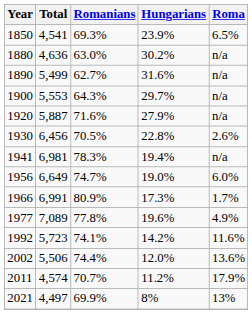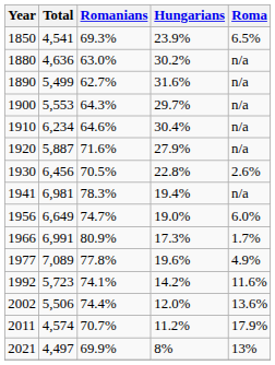 <table class="wikitable" style="border-collapse:collapse;">
 <tr>
 <th>Year</th>
 <th>Total</th>
 <th><a href='#'>Romanians</a></th>
 <th><a href='#'>Hungarians</a></th>
 <th><a href='#'>Roma</a></th>
 </tr>
 <tr>
 <td>1850</td>
 <td>4,541</td>
 <td>69.3%</td>
 <td>23.9%</td>
 <td>6.5%</td>
 </tr>
 <tr>
 <td>1880</td>
 <td>4,636</td>
 <td>63.0%</td>
 <td>30.2%</td>
 <td>n/a</td>
 </tr>
 <tr>
 <td>1890</td>
 <td>5,499</td>
 <td>62.7%</td>
 <td>31.6%</td>
 <td>n/a</td>
 </tr>
 <tr>
 <td>1900</td>
 <td>5,553</td>
 <td>64.3%</td>
 <td>29.7%</td>
+<td>n/a</td>
+</tr>
+<tr>
+<td>1910</td>
+<td>6,234</td>
+<td>64.6%</td>
+<td>30.4%</td>
 <td>n/a</td>
 </tr>
 <tr>
 <td>1920</td>
 <td>5,887</td>
 <td>71.6%</td>
 <td>27.9%</td>
 <td>n/a</td>
 </tr>
 <tr>
 <td>1930</td>
 <td>6,456</td>
 <td>70.5%</td>
 <td>22.8%</td>
 <td>2.6%</td>
 </tr>
 <tr>
 <td>1941</td>
 <td>6,981</td>
 <td>78.3%</td>
 <td>19.4%</td>
 <td>n/a</td>
 </tr>
 <tr>
 <td>1956</td>
 <td>6,649</td>
 <td>74.7%</td>
 <td>19.0%</td>
 <td>6.0%</td>
 </tr>
 <tr>
 <td>1966</td>
 <td>6,991</td>
 <td>80.9%</td>
 <td>17.3%</td>
 <td>1.7%</td>
 </tr>
 <tr>
 <td>1977</td>
 <td>7,089</td>
 <td>77.8%</td>
 <td>19.6%</td>
 <td>4.9%</td>
 </tr>
 <tr>
 <td>1992</td>
 <td>5,723</td>
 <td>74.1%</td>
 <td>14.2%</td>
 <td>11.6%</td>
 </tr>
 <tr>
 <td>2002</td>
 <td>5,506</td>
 <td>74.4%</td>
 <td>12.0%</td>
 <td>13.6%</td>
 </tr>
 <tr>
 <td>2011</td>
 <td>4,574</td>
 <td>70.7%</td>
 <td>11.2%</td>
 <td>17.9%</td>
 </tr>
 <tr>
 <td>2021</td>
 <td>4,497</td>
 <td>69.9%</td>
 <td>8%</td>
 <td>13%</td>
 </tr>
 <tr>
 </tr>
 </table>
